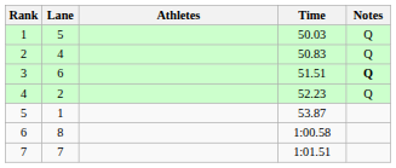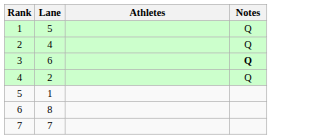 <table class="wikitable sortable" style="text-align:center;">
 <tr>
 <th width=40>Rank</th>
 <th width=40>Lane</th>
 <th width=250>Athletes</th>
-<th width=80>Time</th>
 <th width=50>Notes</th>
 </tr>
 <tr bgcolor=ccffcc>
 <td>1</td>
 <td>5</td>
 <td align=left></td>
-<td>50.03</td>
 <td>Q</td>
 </tr>
 <tr bgcolor=ccffcc>
 <td>2</td>
 <td>4</td>
 <td align=left></td>
-<td>50.83</td>
 <td>Q</td>
 </tr>
 <tr bgcolor=ccffcc>
 <td>3</td>
 <td>6</td>
 <td align=left></td>
-<td>51.51</td>
 <td><strong>Q</strong></td>
 </tr>
 <tr bgcolor=ccffcc>
 <td>4</td>
 <td>2</td>
 <td align=left></td>
-<td>52.23</td>
 <td>Q</td>
 </tr>
 <tr>
 <td>5</td>
 <td>1</td>
 <td align=left></td>
-<td>53.87</td>
 <td></td>
 </tr>
 <tr>
 <td>6</td>
 <td>8</td>
 <td align=left></td>
-<td>1:00.58</td>
 <td></td>
 </tr>
 <tr>
 <td>7</td>
 <td>7</td>
 <td align=left></td>
-<td>1:01.51</td>
 <td></td>
 </tr>
 </table>
